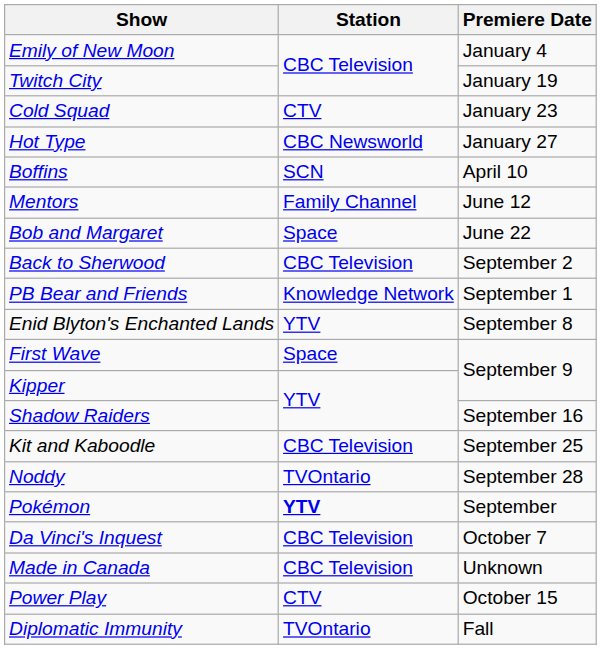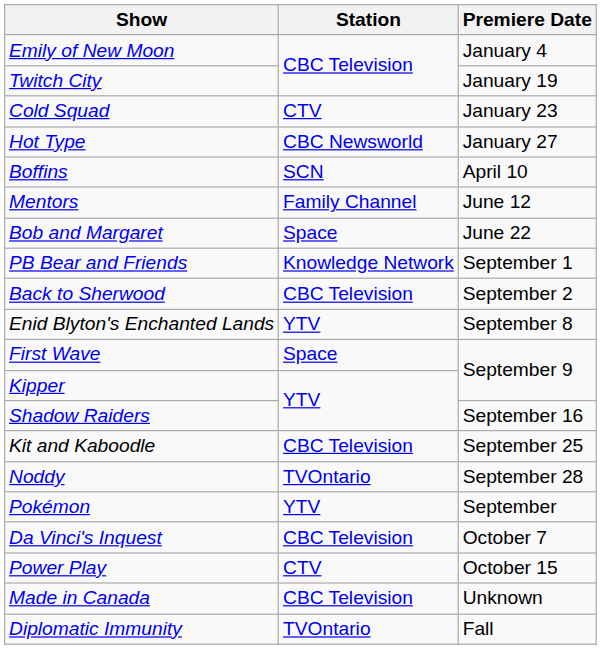 <table class="wikitable">
 <tr>
 <th>Show</th>
 <th>Station</th>
 <th>Premiere Date</th>
 </tr>
 <tr>
 <td><em><a href='#'>Emily of New Moon</a></em></td>
 <td rowspan="2"><a href='#'>CBC Television</a></td>
 <td>January 4</td>
 </tr>
 <tr>
 <td><em><a href='#'>Twitch City</a></em></td>
 <td>January 19</td>
 </tr>
 <tr>
 <td><em><a href='#'>Cold Squad</a></em></td>
 <td><a href='#'>CTV</a></td>
 <td>January 23</td>
 </tr>
 <tr>
 <td><em><a href='#'>Hot Type</a></em></td>
 <td><a href='#'>CBC Newsworld</a></td>
 <td>January 27</td>
 </tr>
 <tr>
 <td><em><a href='#'>Boffins</a></em></td>
 <td><a href='#'>SCN</a></td>
 <td>April 10</td>
 </tr>
 <tr>
 <td><em><a href='#'>Mentors</a></em></td>
 <td><a href='#'>Family Channel</a></td>
 <td>June 12</td>
 </tr>
 <tr>
 <td><em><a href='#'>Bob and Margaret</a></em></td>
 <td><a href='#'>Space</a></td>
 <td>June 22</td>
 </tr>
 <tr>
+<td><em><a href='#'>PB Bear and Friends</a></em></td>
+<td><a href='#'>Knowledge Network</a></td>
+<td>September 1</td>
+</tr>
+<tr>
 <td><em><a href='#'>Back to Sherwood</a></em></td>
 <td><a href='#'>CBC Television</a></td>
 <td>September 2</td>
-</tr>
-<tr>
-<td><em><a href='#'>PB Bear and Friends</a></em></td>
-<td><a href='#'>Knowledge Network</a></td>
-<td>September 1</td>
 </tr>
 <tr>
 <td><em>Enid Blyton's Enchanted Lands</em></td>
 <td><a href='#'>YTV</a></td>
 <td>September 8</td>
 </tr>
 <tr>
 <td><em><a href='#'>First Wave</a></em></td>
 <td><a href='#'>Space</a></td>
 <td rowspan="2">September 9</td>
 </tr>
 <tr>
 <td><em><a href='#'>Kipper</a></em></td>
 <td rowspan="2"><a href='#'>YTV</a></td>
 </tr>
 <tr>
 <td><em><a href='#'>Shadow Raiders</a></em></td>
 <td>September 16</td>
 </tr>
 <tr>
 <td><em>Kit and Kaboodle</em></td>
 <td><a href='#'>CBC Television</a></td>
 <td>September 25</td>
 </tr>
 <tr>
 <td><em><a href='#'>Noddy</a></em></td>
 <td><a href='#'>TVOntario</a></td>
 <td>September 28</td>
 </tr>
 <tr>
 <td><em><a href='#'>Pokémon</a></em></td>
-<td><strong><a href='#'>YTV</a></strong></td>
+<td><a href='#'>YTV</a></td>
 <td>September</td>
 </tr>
 <tr>
 <td><em><a href='#'>Da Vinci's Inquest</a></em></td>
 <td><a href='#'>CBC Television</a></td>
 <td>October 7</td>
 </tr>
 <tr>
+<td><em><a href='#'>Power Play</a></em></td>
+<td><a href='#'>CTV</a></td>
+<td>October 15</td>
+</tr>
+<tr>
 <td><em><a href='#'>Made in Canada</a></em></td>
 <td><a href='#'>CBC Television</a></td>
 <td>Unknown</td>
-</tr>
-<tr>
-<td><em><a href='#'>Power Play</a></em></td>
-<td><a href='#'>CTV</a></td>
-<td>October 15</td>
 </tr>
 <tr>
 <td><em><a href='#'>Diplomatic Immunity</a></em></td>
 <td><a href='#'>TVOntario</a></td>
 <td>Fall</td>
 </tr>
 </table>
